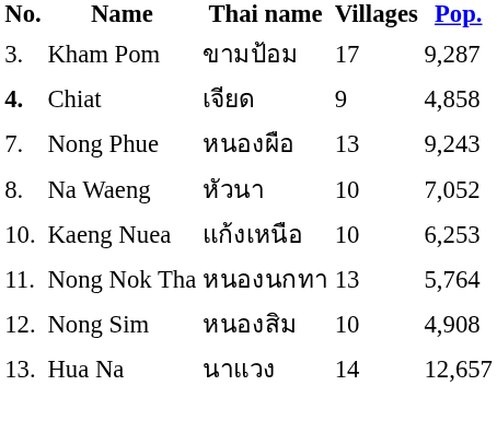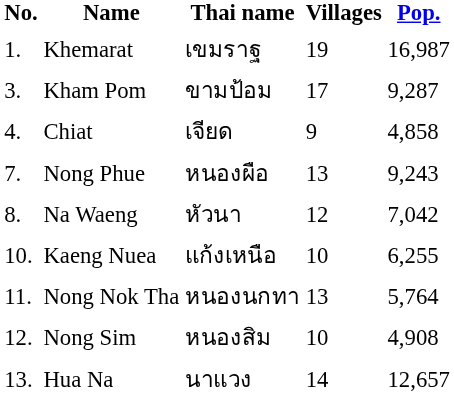 <table>
 <tr>
 <th>No.</th>
 <th>Name</th>
 <th>Thai name</th>
 <th>Villages</th>
 <th><a href='#'>Pop.</a></th>
+</tr>
+<tr>
+<td>1.</td>
+<td>Khemarat</td>
+<td>เขมราฐ</td>
+<td>19</td>
+<td>16,987</td>
+<td></td>
 </tr>
 <tr>
 <td>3.</td>
 <td>Kham Pom</td>
 <td>ขามป้อม</td>
 <td>17</td>
 <td>9,287</td>
 <td></td>
 </tr>
 <tr>
-<td><strong>4.</strong></td>
+<td>4.</td>
 <td>Chiat</td>
 <td>เจียด</td>
 <td>9</td>
 <td>4,858</td>
 <td></td>
 </tr>
 <tr>
 <td>7.</td>
 <td>Nong Phue</td>
 <td>หนองผือ</td>
 <td>13</td>
 <td>9,243</td>
 <td></td>
 </tr>
 <tr>
 <td>8.</td>
 <td>Na Waeng</td>
 <td>หัวนา</td>
-<td>10</td>
-<td>7,052</td>
+<td>12</td>
+<td>7,042</td>
 <td></td>
 </tr>
 <tr>
 <td>10.</td>
 <td>Kaeng Nuea</td>
 <td>แก้งเหนือ</td>
 <td>10</td>
-<td>6,253</td>
+<td>6,255</td>
 <td></td>
 </tr>
 <tr>
 <td>11.</td>
 <td>Nong Nok Tha</td>
 <td>หนองนกทา</td>
 <td>13</td>
 <td>5,764</td>
 <td></td>
 </tr>
 <tr>
 <td>12.</td>
 <td>Nong Sim</td>
 <td>หนองสิม</td>
 <td>10</td>
 <td>4,908</td>
 <td></td>
 </tr>
 <tr>
 <td>13.</td>
 <td>Hua Na</td>
 <td>นาแวง</td>
 <td>14</td>
 <td>12,657</td>
 <td></td>
 </tr>
 </table>
